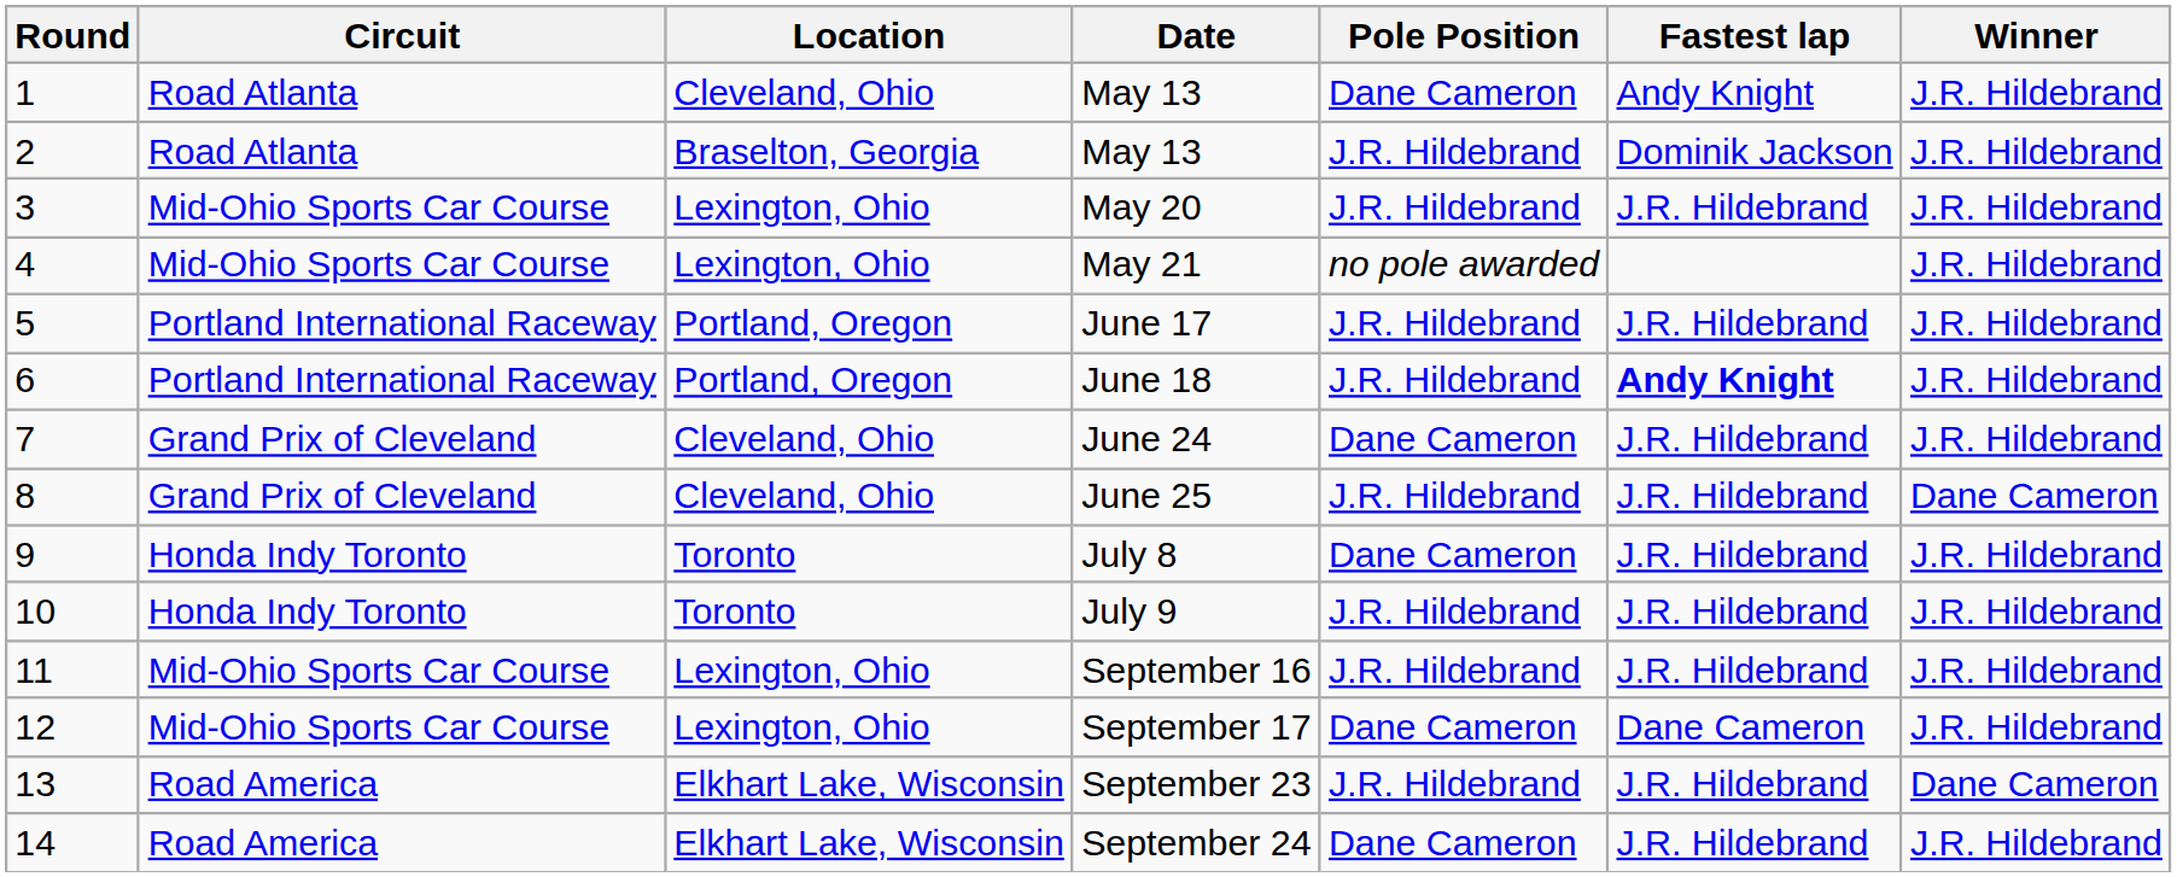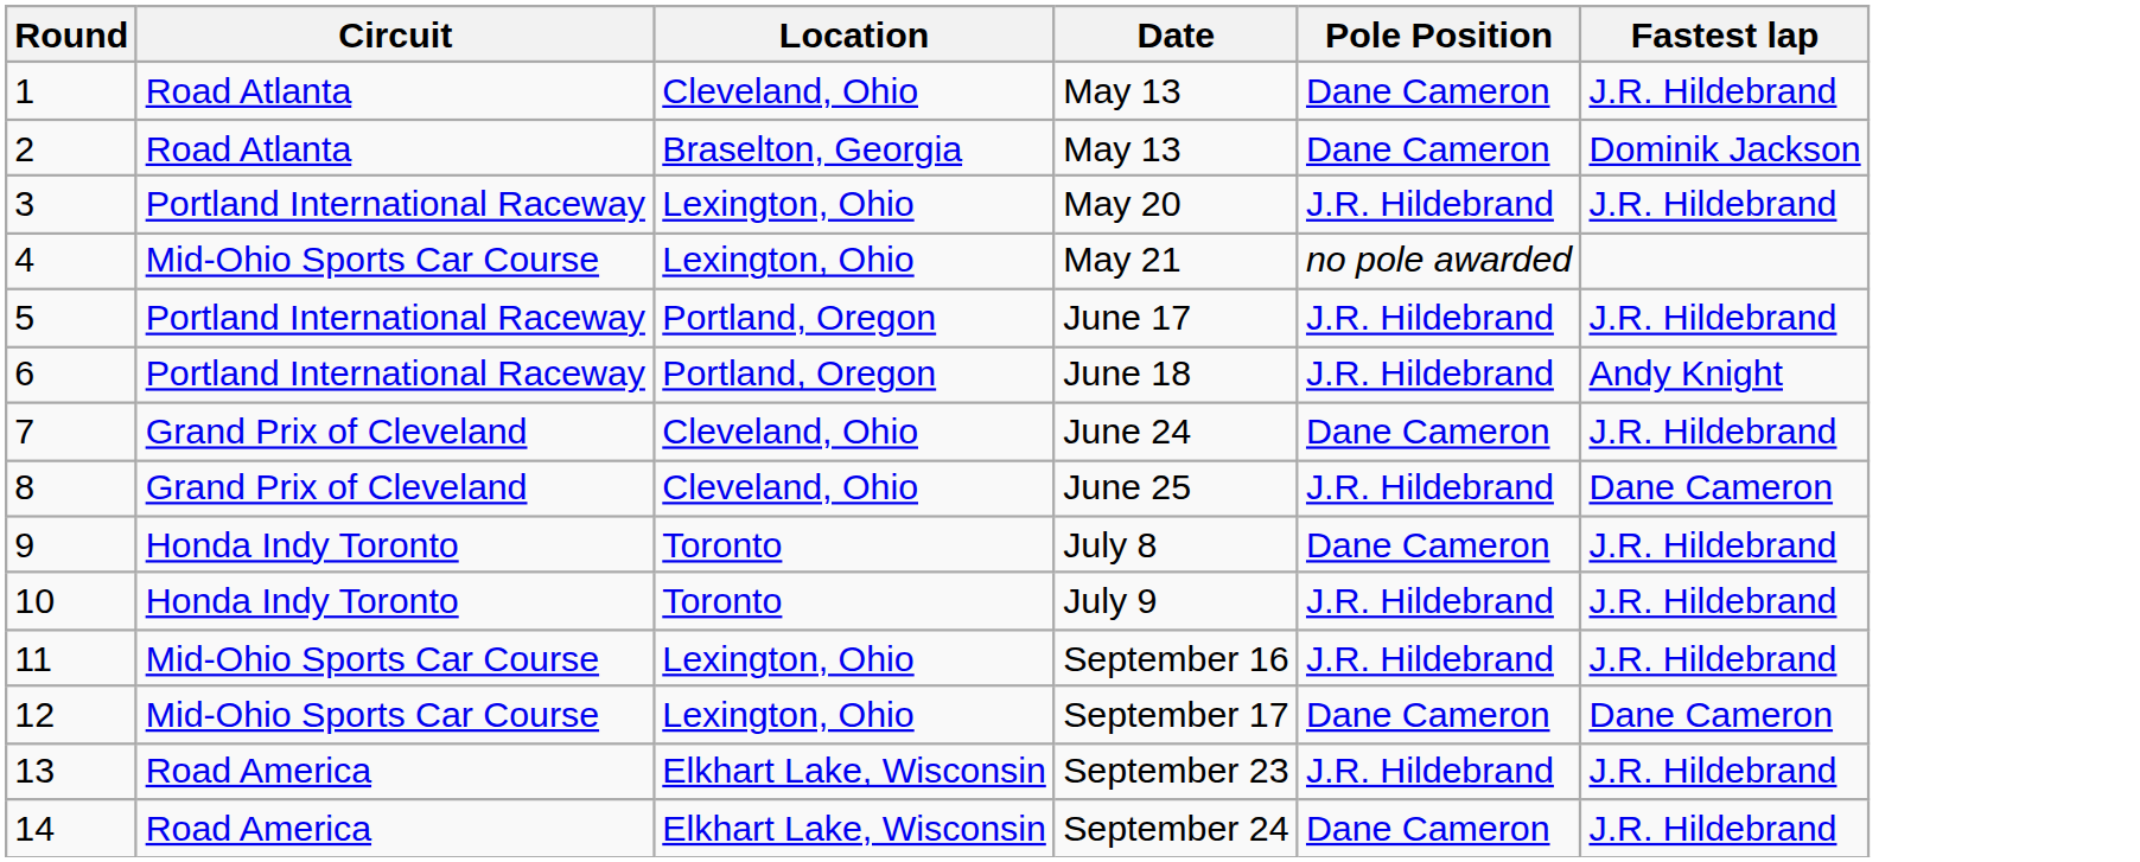 <table class="wikitable" style="font-size: 85%;">
 <tr>
 <th>Round</th>
 <th>Circuit</th>
 <th>Location</th>
 <th>Date</th>
 <th>Pole Position</th>
 <th>Fastest lap</th>
-<th>Winner</th>
 </tr>
 <tr>
 <td>1</td>
 <td><a href='#'>Road Atlanta</a></td>
 <td> <a href='#'>Cleveland, Ohio</a></td>
 <td>May 13</td>
 <td> <a href='#'>Dane Cameron</a></td>
-<td> <a href='#'>Andy Knight</a></td>
 <td> <a href='#'>J.R. Hildebrand</a></td>
 </tr>
 <tr>
 <td>2</td>
 <td><a href='#'>Road Atlanta</a></td>
 <td> <a href='#'>Braselton, Georgia</a></td>
 <td>May 13</td>
-<td> <a href='#'>J.R. Hildebrand</a></td>
+<td> <a href='#'>Dane Cameron</a></td>
 <td> <a href='#'>Dominik Jackson</a></td>
-<td> <a href='#'>J.R. Hildebrand</a></td>
 </tr>
 <tr>
 <td>3</td>
-<td><a href='#'>Mid-Ohio Sports Car Course</a></td>
+<td><a href='#'>Portland International Raceway</a></td>
 <td> <a href='#'>Lexington, Ohio</a></td>
 <td>May 20</td>
-<td> <a href='#'>J.R. Hildebrand</a></td>
 <td> <a href='#'>J.R. Hildebrand</a></td>
 <td> <a href='#'>J.R. Hildebrand</a></td>
 </tr>
 <tr>
 <td>4</td>
 <td><a href='#'>Mid-Ohio Sports Car Course</a></td>
 <td> <a href='#'>Lexington, Ohio</a></td>
 <td>May 21</td>
 <td><em>no pole awarded</em></td>
 <td></td>
-<td> <a href='#'>J.R. Hildebrand</a></td>
 </tr>
 <tr>
 <td>5</td>
 <td><a href='#'>Portland International Raceway</a></td>
 <td> <a href='#'>Portland, Oregon</a></td>
 <td>June 17</td>
-<td> <a href='#'>J.R. Hildebrand</a></td>
 <td> <a href='#'>J.R. Hildebrand</a></td>
 <td> <a href='#'>J.R. Hildebrand</a></td>
 </tr>
 <tr>
 <td>6</td>
 <td><a href='#'>Portland International Raceway</a></td>
 <td> <a href='#'>Portland, Oregon</a></td>
 <td>June 18</td>
 <td> <a href='#'>J.R. Hildebrand</a></td>
-<td><strong> <a href='#'>Andy Knight</a></strong></td>
-<td> <a href='#'>J.R. Hildebrand</a></td>
+<td> <a href='#'>Andy Knight</a></td>
 </tr>
 <tr>
 <td>7</td>
 <td><a href='#'>Grand Prix of Cleveland</a></td>
 <td> <a href='#'>Cleveland, Ohio</a></td>
 <td>June 24</td>
 <td> <a href='#'>Dane Cameron</a></td>
 <td> <a href='#'>J.R. Hildebrand</a></td>
-<td> <a href='#'>J.R. Hildebrand</a></td>
 </tr>
 <tr>
 <td>8</td>
 <td><a href='#'>Grand Prix of Cleveland</a></td>
 <td> <a href='#'>Cleveland, Ohio</a></td>
 <td>June 25</td>
-<td> <a href='#'>J.R. Hildebrand</a></td>
 <td> <a href='#'>J.R. Hildebrand</a></td>
 <td> <a href='#'>Dane Cameron</a></td>
 </tr>
 <tr>
 <td>9</td>
 <td><a href='#'>Honda Indy Toronto</a></td>
 <td> <a href='#'>Toronto</a></td>
 <td>July 8</td>
 <td> <a href='#'>Dane Cameron</a></td>
 <td> <a href='#'>J.R. Hildebrand</a></td>
-<td> <a href='#'>J.R. Hildebrand</a></td>
 </tr>
 <tr>
 <td>10</td>
 <td><a href='#'>Honda Indy Toronto</a></td>
 <td> <a href='#'>Toronto</a></td>
 <td>July 9</td>
-<td> <a href='#'>J.R. Hildebrand</a></td>
 <td> <a href='#'>J.R. Hildebrand</a></td>
 <td> <a href='#'>J.R. Hildebrand</a></td>
 </tr>
 <tr>
 <td>11</td>
 <td><a href='#'>Mid-Ohio Sports Car Course</a></td>
 <td> <a href='#'>Lexington, Ohio</a></td>
 <td>September 16</td>
 <td> <a href='#'>J.R. Hildebrand</a></td>
 <td> <a href='#'>J.R. Hildebrand</a></td>
-<td> <a href='#'>J.R. Hildebrand</a></td>
 </tr>
 <tr>
 <td>12</td>
 <td><a href='#'>Mid-Ohio Sports Car Course</a></td>
 <td> <a href='#'>Lexington, Ohio</a></td>
 <td>September 17</td>
 <td> <a href='#'>Dane Cameron</a></td>
 <td> <a href='#'>Dane Cameron</a></td>
-<td> <a href='#'>J.R. Hildebrand</a></td>
 </tr>
 <tr>
 <td>13</td>
 <td><a href='#'>Road America</a></td>
 <td> <a href='#'>Elkhart Lake, Wisconsin</a></td>
 <td>September 23</td>
 <td> <a href='#'>J.R. Hildebrand</a></td>
 <td> <a href='#'>J.R. Hildebrand</a></td>
-<td> <a href='#'>Dane Cameron</a></td>
 </tr>
 <tr>
 <td>14</td>
 <td><a href='#'>Road America</a></td>
 <td> <a href='#'>Elkhart Lake, Wisconsin</a></td>
 <td>September 24</td>
 <td> <a href='#'>Dane Cameron</a></td>
 <td> <a href='#'>J.R. Hildebrand</a></td>
-<td> <a href='#'>J.R. Hildebrand</a></td>
 </tr>
 </table>
